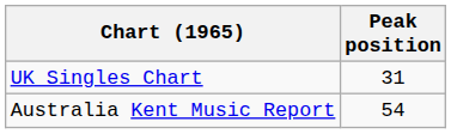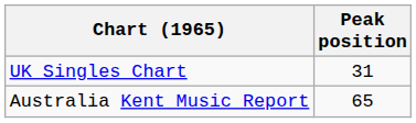 <table class="wikitable">
 <tr>
 <th>Chart (1965)</th>
 <th>Peak<br>position</th>
 </tr>
 <tr>
 <td><a href='#'>UK Singles Chart</a></td>
 <td align="center">31</td>
 </tr>
 <tr>
 <td>Australia <a href='#'>Kent Music Report</a></td>
-<td align="center">54</td>
+<td align="center">65</td>
 </tr>
 </table>
